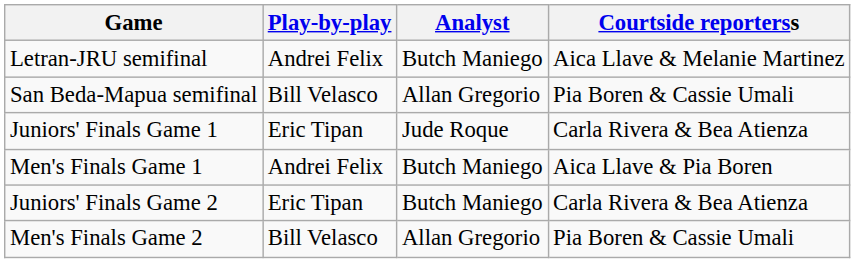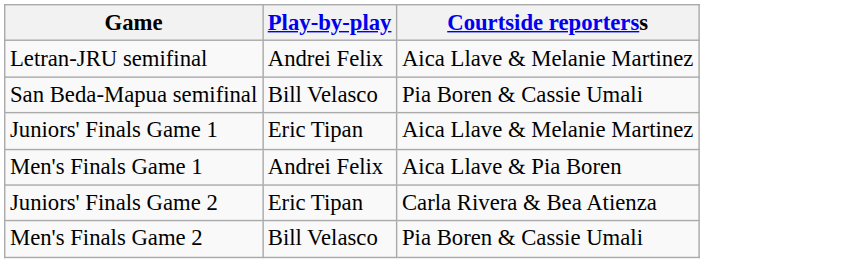 <table class=wikitable>
 <tr>
 <th>Game</th>
 <th><a href='#'>Play-by-play</a></th>
-<th><a href='#'>Analyst</a></th>
 <th><a href='#'>Courtside reporters</a>s</th>
 </tr>
 <tr>
 <td>Letran-JRU semifinal</td>
 <td>Andrei Felix</td>
-<td>Butch Maniego</td>
 <td>Aica Llave & Melanie Martinez</td>
 </tr>
 <tr>
 <td>San Beda-Mapua semifinal</td>
 <td>Bill Velasco</td>
-<td>Allan Gregorio</td>
 <td>Pia Boren & Cassie Umali</td>
 </tr>
 <tr>
 <td>Juniors' Finals Game 1</td>
 <td>Eric Tipan</td>
-<td>Jude Roque</td>
-<td>Carla Rivera & Bea Atienza</td>
+<td>Aica Llave & Melanie Martinez</td>
 </tr>
 <tr>
 <td>Men's Finals Game 1</td>
 <td>Andrei Felix</td>
-<td>Butch Maniego</td>
 <td>Aica Llave & Pia Boren</td>
 </tr>
 <tr>
 <td>Juniors' Finals Game 2</td>
 <td>Eric Tipan</td>
-<td>Butch Maniego</td>
 <td>Carla Rivera & Bea Atienza</td>
 </tr>
 <tr>
 <td>Men's Finals Game 2</td>
 <td>Bill Velasco</td>
-<td>Allan Gregorio</td>
 <td>Pia Boren & Cassie Umali</td>
 </tr>
 </table>
